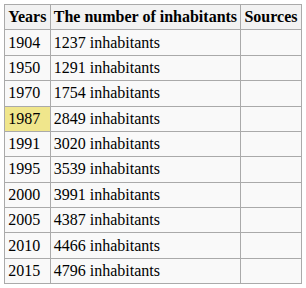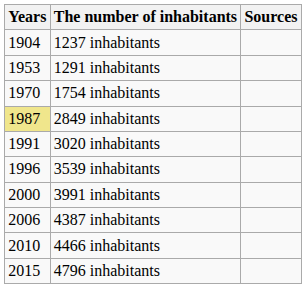 <table class="wikitable">
 <tr>
 <th>Years</th>
 <th>The number of inhabitants</th>
 <th>Sources</th>
 </tr>
 <tr>
 <td>1904</td>
 <td>1237 inhabitants</td>
 <td></td>
 </tr>
 <tr>
-<td>1950</td>
+<td>1953</td>
 <td>1291 inhabitants</td>
 <td></td>
 </tr>
 <tr>
 <td>1970</td>
 <td>1754 inhabitants</td>
 <td></td>
 </tr>
 <tr>
 <td style="background: khaki;">1987</td>
 <td>2849 inhabitants</td>
 <td></td>
 </tr>
 <tr>
 <td>1991</td>
 <td>3020 inhabitants</td>
 <td></td>
 </tr>
 <tr>
-<td>1995</td>
+<td>1996</td>
 <td>3539 inhabitants</td>
 <td></td>
 </tr>
 <tr>
 <td>2000</td>
 <td>3991 inhabitants</td>
 <td></td>
 </tr>
 <tr>
-<td>2005</td>
+<td>2006</td>
 <td>4387 inhabitants</td>
 <td></td>
 </tr>
 <tr>
 <td>2010</td>
 <td>4466 inhabitants</td>
 <td></td>
 </tr>
 <tr>
 <td>2015</td>
 <td>4796 inhabitants</td>
 <td></td>
 </tr>
 </table>
